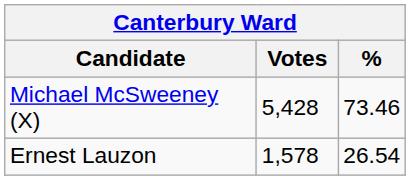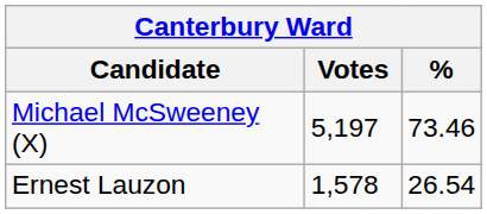 <table class="wikitable">
 <tr>
 <th colspan="3"><a href='#'>Canterbury Ward</a></th>
 </tr>
 <tr>
 <th style="width: 170px">Candidate</th>
 <th style="width: 50px">Votes</th>
 <th style="width: 40px">%</th>
 </tr>
 <tr>
 <td><a href='#'>Michael McSweeney</a> (X)</td>
-<td>5,428</td>
+<td>5,197</td>
 <td>73.46</td>
 </tr>
 <tr>
 <td>Ernest Lauzon</td>
 <td>1,578</td>
 <td>26.54</td>
 </tr>
 </table>
